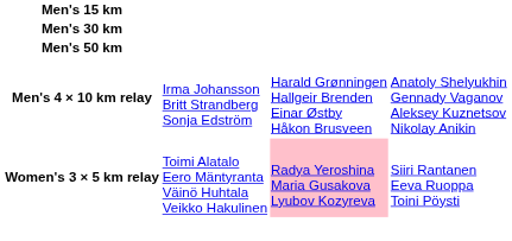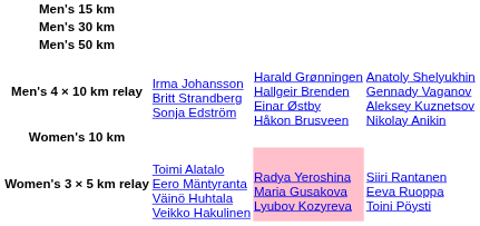 <table>
 <tr>
 <th scope="row">Men's 15 km<br></th>
 <td></td>
 <td></td>
 <td></td>
 </tr>
 <tr>
 <th scope="row">Men's 30 km<br></th>
 <td></td>
 <td></td>
 <td></td>
 </tr>
 <tr>
 <th scope="row">Men's 50 km<br></th>
 <td></td>
 <td></td>
 <td></td>
 </tr>
 <tr>
 <th scope="row">Men's 4 × 10 km relay<br></th>
 <td><br><a href='#'>Irma Johansson</a><br><a href='#'>Britt Strandberg</a><br><a href='#'>Sonja Edström</a></td>
 <td><br><a href='#'>Harald Grønningen</a><br><a href='#'>Hallgeir Brenden</a><br><a href='#'>Einar Østby</a><br><a href='#'>Håkon Brusveen</a></td>
 <td><br><a href='#'>Anatoly Shelyukhin</a><br><a href='#'>Gennady Vaganov</a><br><a href='#'>Aleksey Kuznetsov</a><br><a href='#'>Nikolay Anikin</a></td>
 </tr>
 <tr>
+<th scope="row">Women's 10 km<br></th>
+<td></td>
+<td></td>
+<td></td>
+</tr>
+<tr>
 <th scope="row">Women's 3 × 5 km relay<br></th>
 <td><br><a href='#'>Toimi Alatalo</a><br><a href='#'>Eero Mäntyranta</a><br><a href='#'>Väinö Huhtala</a><br><a href='#'>Veikko Hakulinen</a></td>
 <td style="background: pink;"><br><a href='#'>Radya Yeroshina</a><br><a href='#'>Maria Gusakova</a><br><a href='#'>Lyubov Kozyreva</a></td>
 <td><br><a href='#'>Siiri Rantanen</a><br><a href='#'>Eeva Ruoppa</a><br><a href='#'>Toini Pöysti</a></td>
 </tr>
 </table>
